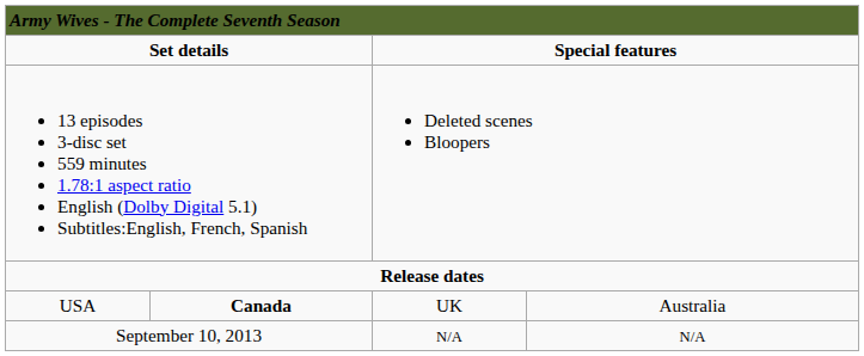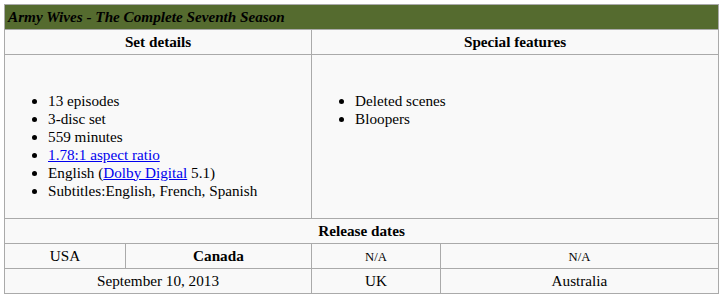 <table class="wikitable" style="font-size:95%;">
 <tr style="background:#556B2F">
 <td colspan="4"><span><strong><em>Army Wives - The Complete Seventh Season</em></strong></span></td>
 </tr>
 <tr valign="top">
 <td align="center" width="300" colspan="2"><strong>Set details</strong></td>
 <td colspan="2" width="400" align="center"><strong>Special features</strong></td>
 </tr>
 <tr valign="top">
 <td colspan="2" align="left" width="300"><br><ul><li>13 episodes</li><li>3-disc set</li><li>559 minutes</li><li><a href='#'>1.78:1 aspect ratio</a></li><li>English (<a href='#'>Dolby Digital</a> 5.1)</li><li>Subtitles:English, French, Spanish</li></ul></td>
 <td colspan="2" align="left" width="400"><br><ul><li>Deleted scenes</li><li>Bloopers</li></ul></td>
 </tr>
 <tr>
 <td colspan="4" align="center"><strong>Release dates</strong></td>
 </tr>
 <tr>
 <td align="center"> USA</td>
 <td align="center"><strong> Canada</strong></td>
+<td align="center"><small>N/A</small></td>
+<td align="center"><small>N/A</small></td>
+</tr>
+<tr>
+<td align="center" colspan="2">September 10, 2013</td>
 <td align="center"> UK</td>
 <td align="center"> Australia</td>
 </tr>
-<tr>
-<td align="center" colspan="2">September 10, 2013</td>
-<td align="center"><small>N/A</small></td>
-<td align="center"><small>N/A</small></td>
-</tr>
 </table>
